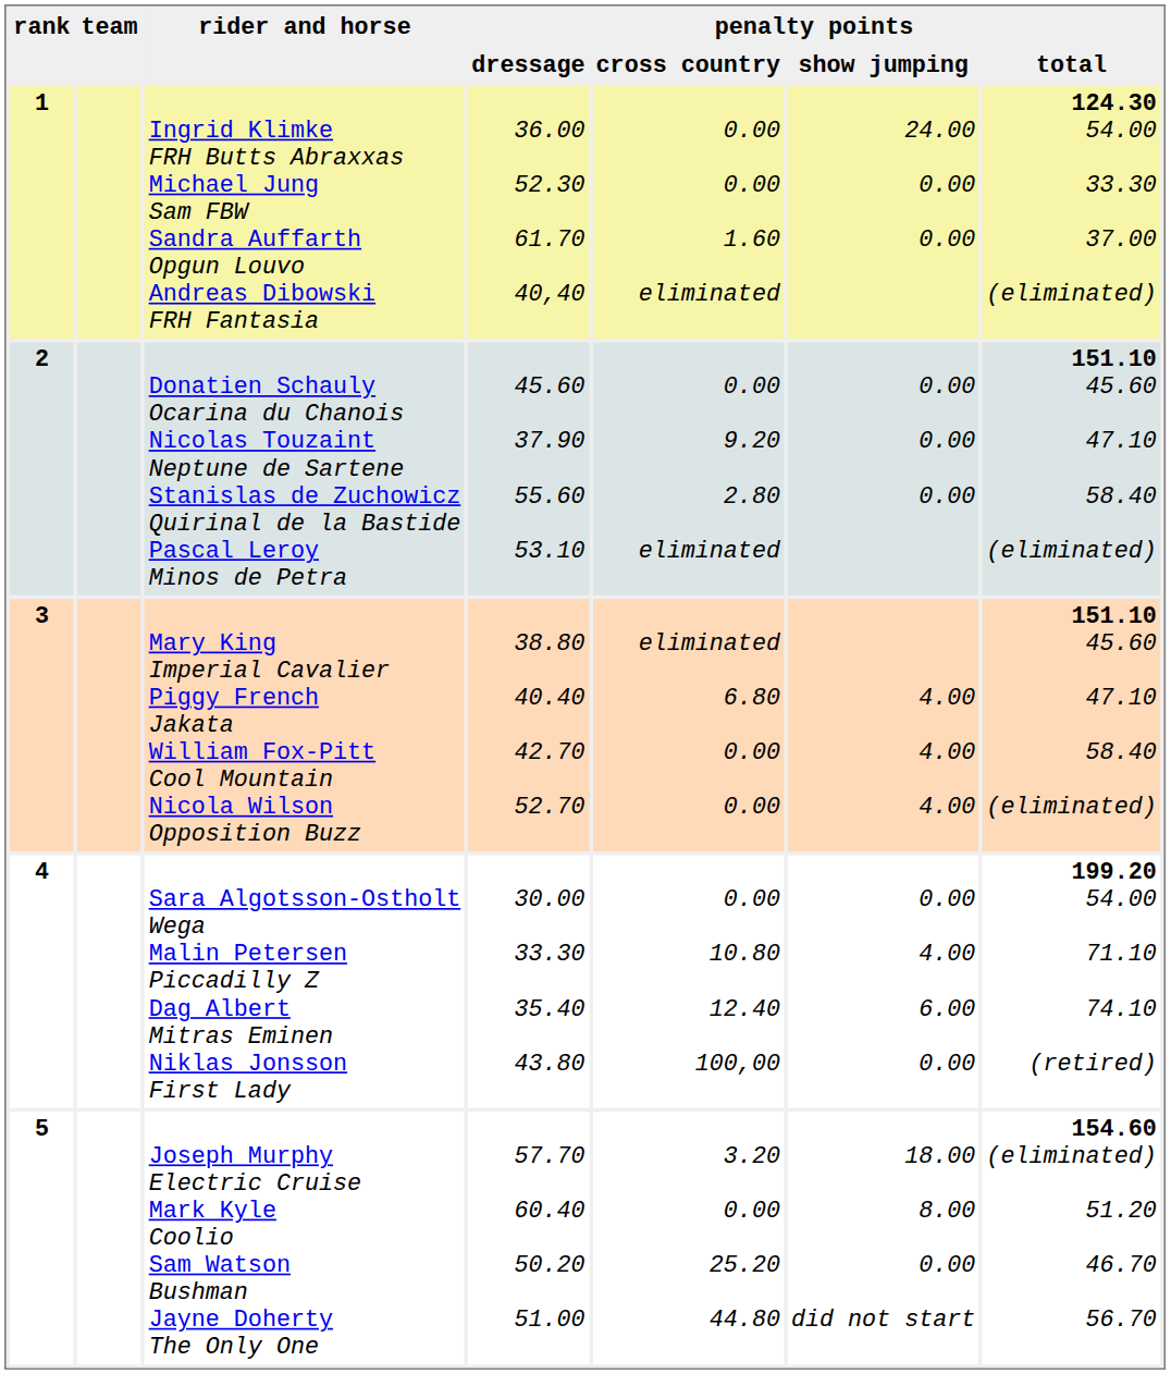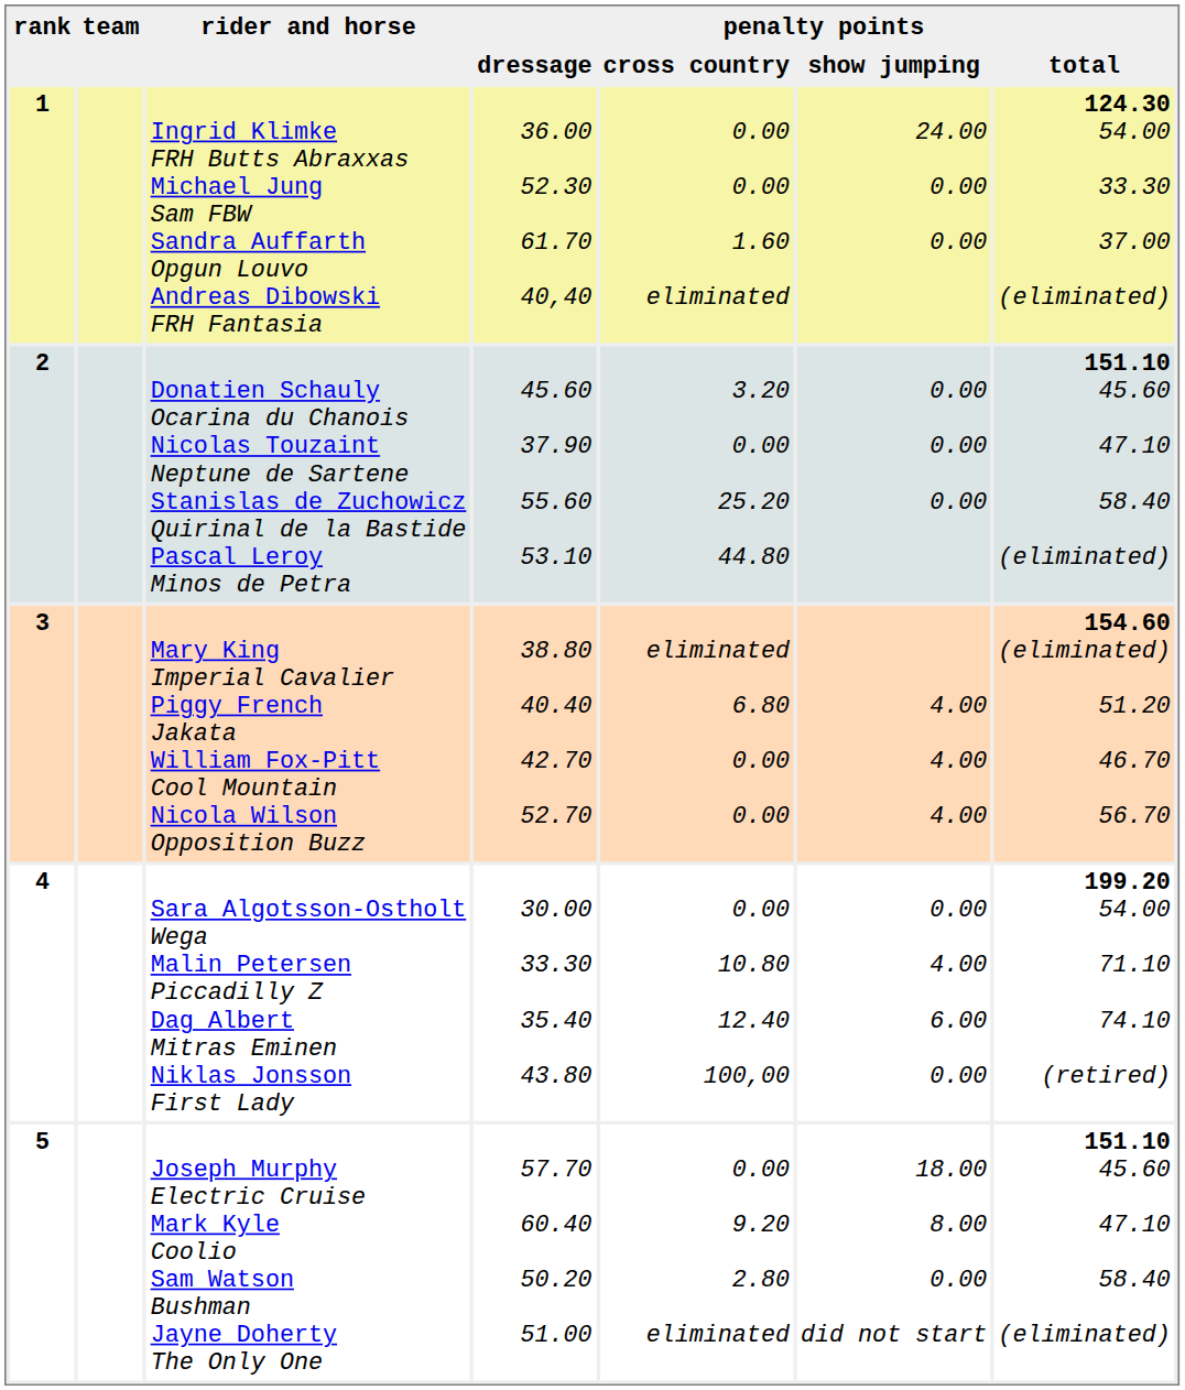 <table style="border:1px solid #808080; background-color:#EFEFEF;" cellspacing="2" cellpadding="2">
 <tr valign="top" style="background-color:#EFEFEF;">
 <th rowspan=2>rank</th>
 <th rowspan=2>team</th>
 <th rowspan=2>rider and horse</th>
 <th colspan=4>penalty points</th>
 </tr>
 <tr style="background-color:#EFEFEF;">
 <th>dressage</th>
 <th>cross country</th>
 <th>show jumping</th>
 <th>total</th>
 </tr>
 <tr valign="top" style="background-color:#F7F6A8;">
 <th>1</th>
 <td></td>
 <td><br><a href='#'>Ingrid Klimke</a><br><em>FRH Butts Abraxxas</em><br><a href='#'>Michael Jung</a><br><em>Sam FBW</em><br><a href='#'>Sandra Auffarth</a><br><em>Opgun Louvo</em><br><a href='#'>Andreas Dibowski</a><br><em>FRH Fantasia</em></td>
 <td style="text-align:right;"><br> <span><em>36.00<br><br>52.30<br><br>61.70<br><br>40,40</em></span></td>
 <td style="text-align:right;"><br> <span><em>0.00<br><br>0.00<br><br>1.60<br><br>eliminated</em></span></td>
 <td style="text-align:right;"><br> <span><em>24.00<br><br>0.00<br><br>0.00<br><br></em></span></td>
 <td style="text-align:right;"><strong>124.30</strong> <br> <em>54.00<br><br>33.30<br><br>37.00<br><br>(eliminated)</em></td>
 </tr>
 <tr valign="top" style="background-color:#DCE5E5;">
 <th>2</th>
 <td></td>
 <td><br><a href='#'>Donatien Schauly</a><br><em>Ocarina du Chanois</em><br><a href='#'>Nicolas Touzaint</a><br><em>Neptune de Sartene</em><br><a href='#'>Stanislas de Zuchowicz</a><br><em>Quirinal de la Bastide</em><br><a href='#'>Pascal Leroy</a><br><em>Minos de Petra</em></td>
 <td style="text-align:right;"><br> <span><em>45.60<br><br>37.90<br><br>55.60<br><br>53.10</em></span></td>
-<td style="text-align:right;"><br> <span><em>0.00<br><br>9.20<br><br>2.80<br><br>eliminated</em></span></td>
+<td style="text-align:right;"><br> <span><em>3.20<br><br>0.00<br><br>25.20<br><br>44.80</em></span></td>
 <td style="text-align:right;"><br> <span><em>0.00<br><br>0.00<br><br>0.00<br><br></em></span></td>
 <td style="text-align:right;"><strong>151.10</strong> <br> <em>45.60<br><br>47.10<br><br>58.40<br><br>(eliminated)</em></td>
 </tr>
 <tr valign="top" style="background-color:#FFDAB9;">
 <th>3</th>
 <td></td>
 <td><br><a href='#'>Mary King</a><br><em>Imperial Cavalier</em><br><a href='#'>Piggy French</a><br><em>Jakata</em><br><a href='#'>William Fox-Pitt</a><br><em>Cool Mountain</em><br><a href='#'>Nicola Wilson</a><br><em>Opposition Buzz</em></td>
 <td style="text-align:right;"><br> <span><em>38.80<br><br>40.40<br><br>42.70<br><br>52.70</em></span></td>
 <td style="text-align:right;"><br> <span><em>eliminated<br><br>6.80<br><br>0.00<br><br>0.00</em></span></td>
 <td style="text-align:right;"><br> <span><em><br><br>4.00<br><br>4.00<br><br>4.00</em></span></td>
-<td style="text-align:right;"><strong>151.10</strong> <br> <em>45.60<br><br>47.10<br><br>58.40<br><br>(eliminated)</em></td>
+<td style="text-align:right;"><strong>154.60</strong> <br> <em>(eliminated)<br><br>51.20<br><br>46.70<br><br>56.70</em></td>
 </tr>
 <tr valign="top" style="background-color:#FFFFFF;">
 <th>4</th>
 <td></td>
 <td><br><a href='#'>Sara Algotsson-Ostholt</a><br><em>Wega</em><br><a href='#'>Malin Petersen</a><br><em>Piccadilly Z</em><br><a href='#'>Dag Albert</a><br><em>Mitras Eminen</em><br><a href='#'>Niklas Jonsson</a><br><em>First Lady</em></td>
 <td style="text-align:right;"><br> <span><em>30.00<br><br>33.30<br><br>35.40<br><br>43.80</em></span></td>
 <td style="text-align:right;"><br> <span><em>0.00<br><br>10.80<br><br>12.40<br><br>100,00</em></span></td>
 <td style="text-align:right;"><br> <span><em>0.00<br><br>4.00<br><br>6.00<br><br>0.00</em></span></td>
 <td style="text-align:right;"><strong>199.20</strong> <br> <em>54.00<br><br>71.10<br><br>74.10<br><br>(retired)</em></td>
 </tr>
 <tr valign="top" style="background-color:#FFFFFF;">
 <th>5</th>
 <td></td>
 <td><br><a href='#'>Joseph Murphy</a><br><em>Electric Cruise</em><br><a href='#'>Mark Kyle</a><br><em>Coolio</em><br><a href='#'>Sam Watson</a><br><em>Bushman</em><br><a href='#'>Jayne Doherty</a><br><em>The Only One</em></td>
 <td style="text-align:right;"><br> <span><em>57.70<br><br>60.40<br><br>50.20<br><br>51.00</em></span></td>
-<td style="text-align:right;"><br> <span><em>3.20<br><br>0.00<br><br>25.20<br><br>44.80</em></span></td>
+<td style="text-align:right;"><br> <span><em>0.00<br><br>9.20<br><br>2.80<br><br>eliminated</em></span></td>
 <td style="text-align:right;"><br> <span><em>18.00<br><br>8.00<br><br>0.00<br><br>did not start</em></span></td>
-<td style="text-align:right;"><strong>154.60</strong> <br> <em>(eliminated)<br><br>51.20<br><br>46.70<br><br>56.70</em></td>
+<td style="text-align:right;"><strong>151.10</strong> <br> <em>45.60<br><br>47.10<br><br>58.40<br><br>(eliminated)</em></td>
 </tr>
 </table>
